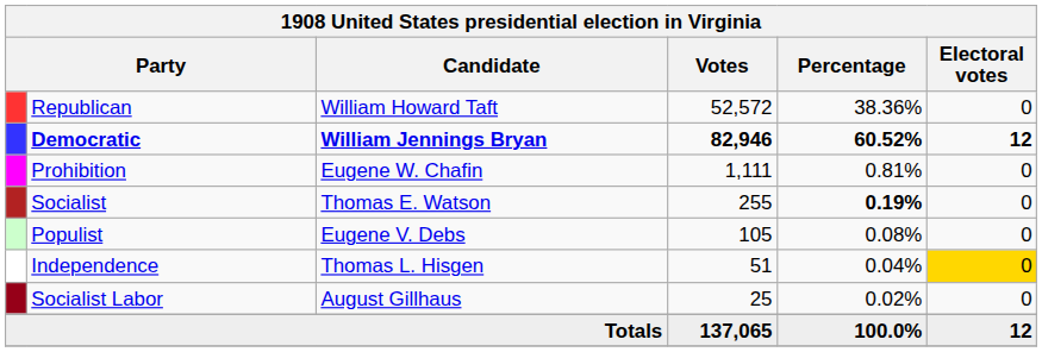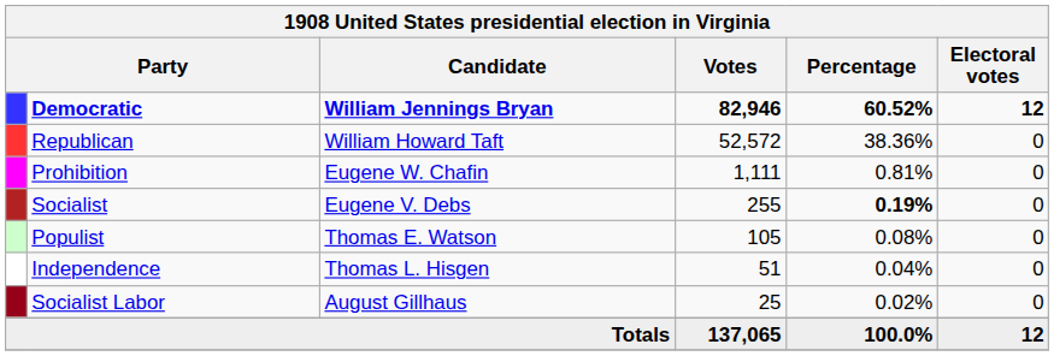 <table class="wikitable" style="font-size: 95%;">
 <tr>
 <th colspan="6">1908 United States presidential election in Virginia</th>
 </tr>
 <tr>
 <th colspan="2" style="width: 15em">Party</th>
 <th style="width: 17em">Candidate</th>
 <th style="width: 5em">Votes</th>
 <th style="width: 7em">Percentage</th>
 <th style="width: 5em">Electoral votes</th>
 </tr>
 <tr>
+<th style="background-color:#3333FF; width: 3px"></th>
+<td style="width: 130px"><strong><a href='#'>Democratic</a></strong></td>
+<td><strong><a href='#'>William Jennings Bryan</a></strong></td>
+<td align="right"><strong>82,946</strong></td>
+<td align="right"><strong>60.52%</strong></td>
+<td align="right"><strong>12</strong></td>
+</tr>
+<tr>
 <th style="background-color:#FF3333; width: 3px"></th>
 <td style="width: 130px"><a href='#'>Republican</a></td>
 <td><a href='#'>William Howard Taft</a></td>
 <td align="right">52,572</td>
 <td align="right">38.36%</td>
 <td align="right">0</td>
-</tr>
-<tr>
-<th style="background-color:#3333FF; width: 3px"></th>
-<td style="width: 130px"><strong><a href='#'>Democratic</a></strong></td>
-<td><strong><a href='#'>William Jennings Bryan</a></strong></td>
-<td align="right"><strong>82,946</strong></td>
-<td align="right"><strong>60.52%</strong></td>
-<td align="right"><strong>12</strong></td>
 </tr>
 <tr>
 <th style="background-color:#FF00FF; width: 3px"></th>
 <td style="width: 130px"><a href='#'>Prohibition</a></td>
 <td><a href='#'>Eugene W. Chafin</a></td>
 <td align="right">1,111</td>
 <td align="right">0.81%</td>
 <td align="right">0</td>
 </tr>
 <tr>
 <th style="background-color:#B22222; width: 3px"></th>
 <td style="width: 130px"><a href='#'>Socialist</a></td>
-<td><a href='#'>Thomas E. Watson</a></td>
+<td><a href='#'>Eugene V. Debs</a></td>
 <td align="right">255</td>
 <td align="right"><strong>0.19%</strong></td>
 <td align="right">0</td>
 </tr>
 <tr>
 <th style="background-color:#CCFFCC; width: 3px"></th>
 <td style="width: 130px"><a href='#'>Populist</a></td>
-<td><a href='#'>Eugene V. Debs</a></td>
+<td><a href='#'>Thomas E. Watson</a></td>
 <td align="right">105</td>
 <td align="right">0.08%</td>
 <td align="right">0</td>
 </tr>
 <tr>
 <th style="background-color:#FFFFFF; width: 3px"></th>
 <td style="width: 130px"><a href='#'>Independence</a></td>
 <td><a href='#'>Thomas L. Hisgen</a></td>
 <td align="right">51</td>
 <td align="right">0.04%</td>
-<td align="right" style="background: gold;">0</td>
+<td align="right">0</td>
 </tr>
 <tr>
 <th style="background-color:#960018; width: 3px"></th>
 <td style="width: 130px"><a href='#'>Socialist Labor</a></td>
 <td><a href='#'>August Gillhaus</a></td>
 <td align="right">25</td>
 <td align="right">0.02%</td>
 <td align="right">0</td>
 </tr>
 <tr>
 </tr>
 <tr bgcolor="#EEEEEE">
 <td colspan="3" align="right"><strong>Totals</strong></td>
 <td align="right"><strong>137,065</strong></td>
 <td align="right"><strong>100.0%</strong></td>
 <td align="right"><strong>12</strong></td>
 </tr>
 <tr>
 </tr>
 </table>
